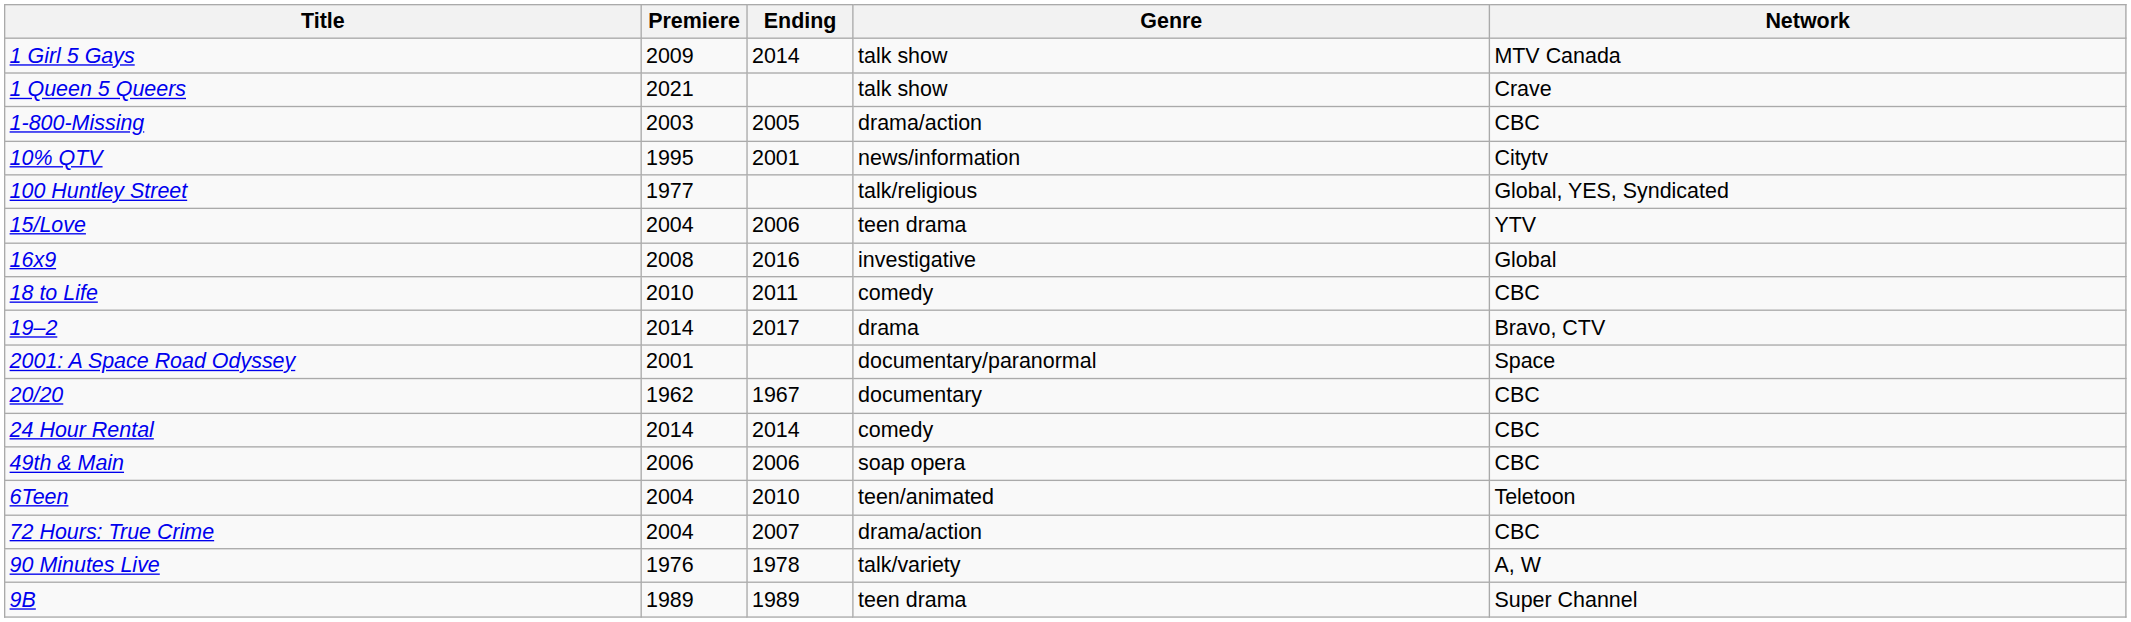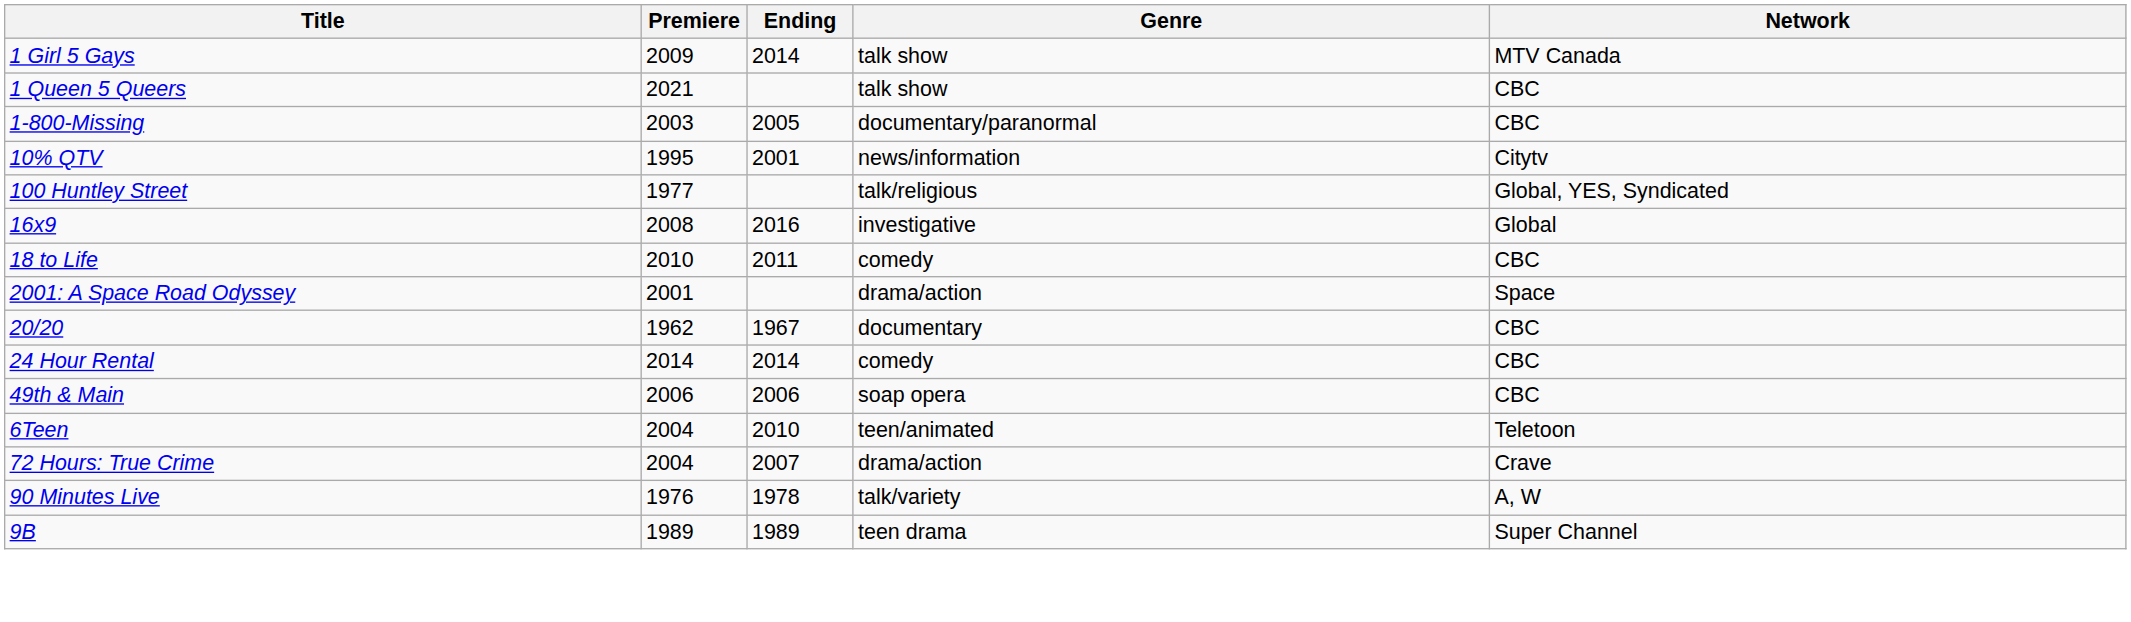 <table class="wikitable" style="text-align:left; line-height:18px; width:100%;">
 <tr>
 <th scope="col" style="width:30%;">Title</th>
 <th scope="col" style="width:5%;">Premiere</th>
 <th scope="col" style="width:5%;">Ending</th>
 <th scope="col" style="width:30%;">Genre</th>
 <th scope="col" style="width:30%;">Network</th>
 </tr>
 <tr>
 <td><em><a href='#'>1 Girl 5 Gays</a></em></td>
 <td>2009</td>
 <td>2014</td>
 <td>talk show</td>
 <td>MTV Canada</td>
 </tr>
 <tr>
 <td><em><a href='#'>1 Queen 5 Queers</a></em></td>
 <td>2021</td>
 <td></td>
 <td>talk show</td>
-<td>Crave</td>
+<td>CBC</td>
 </tr>
 <tr>
 <td><em><a href='#'>1-800-Missing</a></em></td>
 <td>2003</td>
 <td>2005</td>
-<td>drama/action</td>
+<td>documentary/paranormal</td>
 <td>CBC</td>
 </tr>
 <tr>
 <td><em><a href='#'>10% QTV</a></em></td>
 <td>1995</td>
 <td>2001</td>
 <td>news/information</td>
 <td>Citytv</td>
 </tr>
 <tr>
 <td><em><a href='#'>100 Huntley Street</a></em></td>
 <td>1977</td>
 <td></td>
 <td>talk/religious</td>
 <td>Global, YES, Syndicated</td>
 </tr>
 <tr>
-<td><em><a href='#'>15/Love</a></em></td>
-<td>2004</td>
-<td>2006</td>
-<td>teen drama</td>
-<td>YTV</td>
-</tr>
-<tr>
 <td><em><a href='#'>16x9</a></em></td>
 <td>2008</td>
 <td>2016</td>
 <td>investigative</td>
 <td>Global</td>
 </tr>
 <tr>
 <td><em><a href='#'>18 to Life</a></em></td>
 <td>2010</td>
 <td>2011</td>
 <td>comedy</td>
 <td>CBC</td>
 </tr>
 <tr>
-<td><em><a href='#'>19–2</a></em></td>
-<td>2014</td>
-<td>2017</td>
-<td>drama</td>
-<td>Bravo, CTV</td>
-</tr>
-<tr>
 <td><em><a href='#'>2001: A Space Road Odyssey</a></em></td>
 <td>2001</td>
 <td></td>
-<td>documentary/paranormal</td>
+<td>drama/action</td>
 <td>Space</td>
 </tr>
 <tr>
 <td><em><a href='#'>20/20</a></em></td>
 <td>1962</td>
 <td>1967</td>
 <td>documentary</td>
 <td>CBC</td>
 </tr>
 <tr>
 <td><em><a href='#'>24 Hour Rental</a></em></td>
 <td>2014</td>
 <td>2014</td>
 <td>comedy</td>
 <td>CBC</td>
 </tr>
 <tr>
 <td><em><a href='#'>49th & Main</a></em></td>
 <td>2006</td>
 <td>2006</td>
 <td>soap opera</td>
 <td>CBC</td>
 </tr>
 <tr>
 <td><em><a href='#'>6Teen</a></em></td>
 <td>2004</td>
 <td>2010</td>
 <td>teen/animated</td>
 <td>Teletoon</td>
 </tr>
 <tr>
 <td><em><a href='#'>72 Hours: True Crime</a></em></td>
 <td>2004</td>
 <td>2007</td>
 <td>drama/action</td>
-<td>CBC</td>
+<td>Crave</td>
 </tr>
 <tr>
 <td><em><a href='#'>90 Minutes Live</a></em></td>
 <td>1976</td>
 <td>1978</td>
 <td>talk/variety</td>
 <td>A, W</td>
 </tr>
 <tr>
 <td><em><a href='#'>9B</a></em></td>
 <td>1989</td>
 <td>1989</td>
 <td>teen drama</td>
 <td>Super Channel</td>
 </tr>
 </table>
